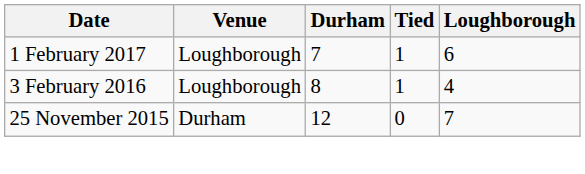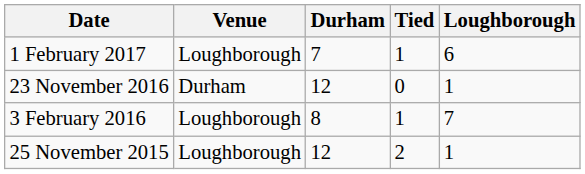 <table class=wikitable>
 <tr>
 <th>Date</th>
 <th>Venue</th>
 <th>Durham</th>
 <th>Tied</th>
 <th>Loughborough</th>
 </tr>
 <tr>
 <td>1 February 2017</td>
 <td>Loughborough</td>
 <td>7</td>
 <td>1</td>
 <td>6</td>
 </tr>
 <tr>
+<td>23 November 2016</td>
+<td>Durham</td>
+<td>12</td>
+<td>0</td>
+<td>1</td>
+</tr>
+<tr>
 <td>3 February 2016</td>
 <td>Loughborough</td>
 <td>8</td>
 <td>1</td>
-<td>4</td>
+<td>7</td>
 </tr>
 <tr>
 <td>25 November 2015</td>
-<td>Durham</td>
+<td>Loughborough</td>
 <td>12</td>
-<td>0</td>
-<td>7</td>
+<td>2</td>
+<td>1</td>
 </tr>
 </table>
